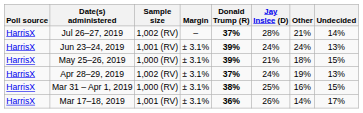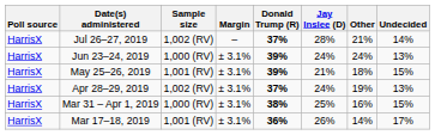 <table class="wikitable sortable" style="font-size:90%;text-align:center;">
 <tr valign=bottom style="font-size:90%;">
 <th>Poll source</th>
 <th>Date(s)<br>administered</th>
 <th>Sample<br>size</th>
 <th>Margin<br></th>
 <th>Donald<br>Trump (R)</th>
 <th><a href='#'>Jay<br>Inslee</a> (D)</th>
 <th>Other</th>
 <th>Undecided</th>
 </tr>
 <tr>
 <td style="text-align:left;"><a href='#'>HarrisX</a></td>
 <td>Jul 26–27, 2019</td>
 <td>1,002 (RV)</td>
 <td>–</td>
 <td><strong>37%</strong></td>
 <td>28%</td>
 <td>21%</td>
 <td>14%</td>
 </tr>
 <tr>
 <td style="text-align:left;"><a href='#'>HarrisX</a></td>
 <td>Jun 23–24, 2019</td>
-<td>1,001 (RV)</td>
+<td>1,000 (RV)</td>
 <td>± 3.1%</td>
 <td><strong>39%</strong></td>
 <td>24%</td>
 <td>24%</td>
 <td>13%</td>
 </tr>
 <tr>
 <td style="text-align:left;"><a href='#'>HarrisX</a></td>
 <td>May 25–26, 2019</td>
-<td>1,000 (RV)</td>
+<td>1,001 (RV)</td>
 <td>± 3.1%</td>
 <td><strong>39%</strong></td>
 <td>21%</td>
 <td>18%</td>
 <td>15%</td>
 </tr>
 <tr>
 <td style="text-align:left;"><a href='#'>HarrisX</a></td>
 <td>Apr 28–29, 2019</td>
 <td>1,002 (RV)</td>
 <td>± 3.1%</td>
 <td><strong>37%</strong></td>
 <td>24%</td>
 <td>19%</td>
 <td>13%</td>
 </tr>
 <tr>
 <td style="text-align:left;"><a href='#'>HarrisX</a></td>
 <td>Mar 31 – Apr 1, 2019</td>
 <td>1,000 (RV)</td>
 <td>± 3.1%</td>
 <td><strong>38%</strong></td>
 <td>25%</td>
 <td>16%</td>
 <td>15%</td>
 </tr>
 <tr>
 <td style="text-align:left;"><a href='#'>HarrisX</a></td>
 <td>Mar 17–18, 2019</td>
 <td>1,001 (RV)</td>
 <td>± 3.1%</td>
 <td><strong>36%</strong></td>
 <td>26%</td>
 <td>14%</td>
 <td>17%</td>
 </tr>
 </table>
